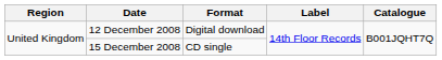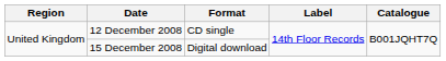 <table class=wikitable>
 <tr>
 <th>Region</th>
 <th>Date</th>
 <th>Format</th>
 <th>Label</th>
 <th>Catalogue</th>
 </tr>
 <tr>
 <td rowspan="2">United Kingdom</td>
 <td>12 December 2008</td>
-<td>Digital download</td>
+<td>CD single</td>
 <td rowspan="2"><a href='#'>14th Floor Records</a></td>
 <td rowspan="2">B001JQHT7Q</td>
 </tr>
 <tr>
 <td>15 December 2008</td>
-<td>CD single</td>
+<td>Digital download</td>
 </tr>
 </table>
